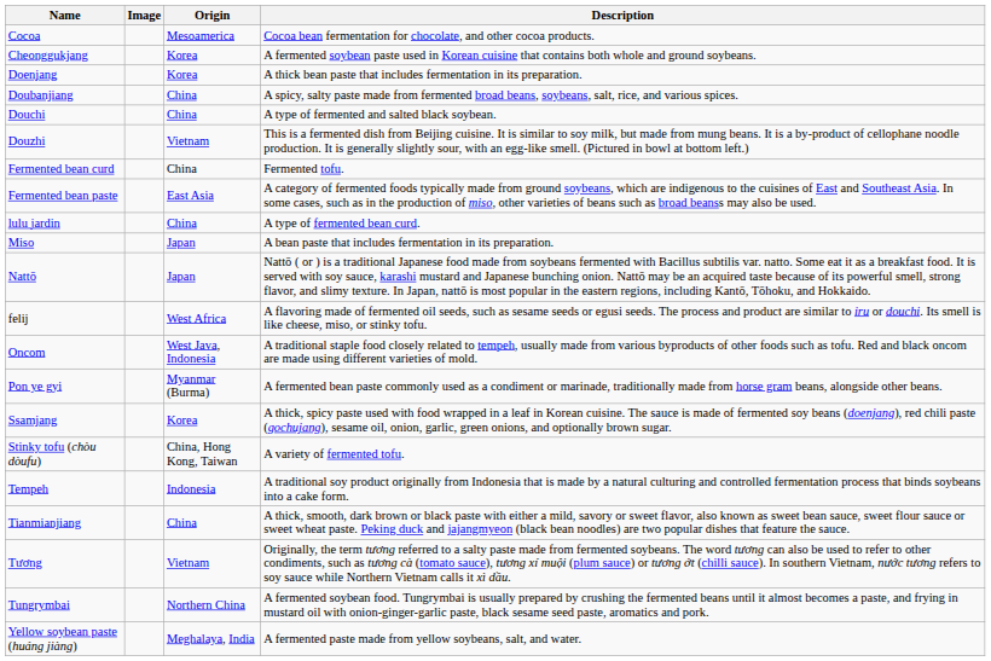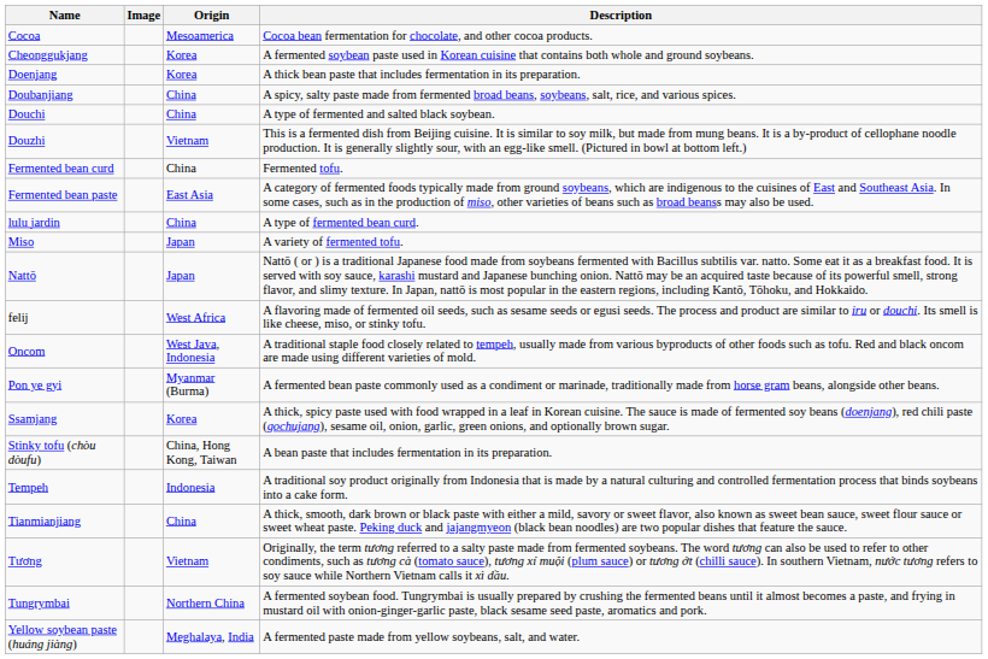 <table class="wikitable sortable">
 <tr>
 <th>Name</th>
 <th class="unsortable">Image</th>
 <th>Origin</th>
 <th>Description</th>
 </tr>
 <tr>
 <td><a href='#'>Cocoa</a></td>
 <td></td>
 <td><a href='#'>Mesoamerica</a></td>
 <td><a href='#'>Cocoa bean</a> fermentation for <a href='#'>chocolate</a>, and other cocoa products.</td>
 </tr>
 <tr>
 <td><a href='#'>Cheonggukjang</a></td>
 <td></td>
 <td><a href='#'>Korea</a></td>
 <td>A fermented <a href='#'>soybean</a> paste used in <a href='#'>Korean cuisine</a> that contains both whole and ground soybeans.</td>
 </tr>
 <tr>
 <td><a href='#'>Doenjang</a></td>
 <td></td>
 <td><a href='#'>Korea</a></td>
 <td>A thick bean paste that includes fermentation in its preparation.</td>
 </tr>
 <tr>
 <td><a href='#'>Doubanjiang</a></td>
 <td></td>
 <td><a href='#'>China</a></td>
 <td>A spicy, salty paste made from fermented <a href='#'>broad beans</a>, <a href='#'>soybeans</a>, salt, rice, and various spices.</td>
 </tr>
 <tr>
 <td><a href='#'>Douchi</a> </td>
 <td></td>
 <td><a href='#'>China</a></td>
 <td>A type of fermented and salted black soybean.</td>
 </tr>
 <tr>
 <td><a href='#'>Douzhi</a></td>
 <td></td>
 <td><a href='#'>Vietnam</a></td>
 <td>This is a fermented dish from Beijing cuisine. It is similar to soy milk, but made from mung beans. It is a by-product of cellophane noodle production. It is generally slightly sour, with an egg-like smell. (Pictured in bowl at bottom left.)</td>
 </tr>
 <tr>
 <td><a href='#'>Fermented bean curd</a></td>
 <td></td>
 <td>China</td>
 <td>Fermented <a href='#'>tofu</a>.</td>
 </tr>
 <tr>
 <td><a href='#'>Fermented bean paste</a></td>
 <td></td>
 <td><a href='#'>East Asia</a></td>
 <td>A category of fermented foods typically made from ground <a href='#'>soybeans</a>, which are indigenous to the cuisines of <a href='#'>East</a> and <a href='#'>Southeast Asia</a>. In some cases, such as in the production of <em><a href='#'>miso</a></em>, other varieties of beans such as <a href='#'>broad beans</a>s may also be used.</td>
 </tr>
 <tr>
 <td><a href='#'>lulu jardin</a></td>
 <td></td>
 <td><a href='#'>China</a></td>
 <td>A type of <a href='#'>fermented bean curd</a>.</td>
 </tr>
 <tr>
 <td><a href='#'>Miso</a></td>
 <td></td>
 <td><a href='#'>Japan</a></td>
-<td>A bean paste that includes fermentation in its preparation.</td>
+<td>A variety of <a href='#'>fermented tofu</a>.</td>
 </tr>
 <tr>
 <td><a href='#'>Nattō</a></td>
 <td></td>
 <td><a href='#'>Japan</a></td>
 <td>Nattō ( or ) is a traditional Japanese food made from soybeans fermented with Bacillus subtilis var. natto. Some eat it as a breakfast food. It is served with soy sauce, <a href='#'>karashi</a> mustard and Japanese bunching onion. Nattō may be an acquired taste because of its powerful smell, strong flavor, and slimy texture. In Japan, nattō is most popular in the eastern regions, including Kantō, Tōhoku, and Hokkaido.</td>
 </tr>
 <tr>
 <td>felij</td>
 <td></td>
 <td><a href='#'>West Africa</a></td>
 <td>A flavoring made of fermented oil seeds, such as sesame seeds or egusi seeds. The process and product are similar to <em><a href='#'>iru</a></em> or <em><a href='#'>douchi</a></em>. Its smell is like cheese, miso, or stinky tofu.</td>
 </tr>
 <tr>
 <td><a href='#'>Oncom</a></td>
 <td></td>
 <td><a href='#'>West Java</a>, <a href='#'>Indonesia</a></td>
 <td>A traditional staple food closely related to <a href='#'>tempeh</a>, usually made from various byproducts of other foods such as tofu. Red and black oncom are made using different varieties of mold.</td>
 </tr>
 <tr>
 <td><a href='#'>Pon ye gyi</a></td>
 <td></td>
 <td><a href='#'>Myanmar</a> (Burma)</td>
 <td>A fermented bean paste commonly used as a condiment or marinade, traditionally made from <a href='#'>horse gram</a> beans, alongside other beans.</td>
 </tr>
 <tr>
 <td><a href='#'>Ssamjang</a></td>
 <td></td>
 <td><a href='#'>Korea</a></td>
 <td>A thick, spicy paste used with food wrapped in a leaf in Korean cuisine. The sauce is made of fermented soy beans (<em><a href='#'>doenjang</a></em>), red chili paste (<em><a href='#'>gochujang</a></em>), sesame oil, onion, garlic, green onions, and optionally brown sugar.</td>
 </tr>
 <tr>
 <td><a href='#'>Stinky tofu</a> (<em>chòu dòufu</em>)</td>
 <td></td>
 <td>China, Hong Kong, Taiwan</td>
-<td>A variety of <a href='#'>fermented tofu</a>.</td>
+<td>A bean paste that includes fermentation in its preparation.</td>
 </tr>
 <tr>
 <td><a href='#'>Tempeh</a></td>
 <td></td>
 <td><a href='#'>Indonesia</a></td>
 <td>A traditional soy product originally from Indonesia that is made by a natural culturing and controlled fermentation process that binds soybeans into a cake form.</td>
 </tr>
 <tr>
 <td><a href='#'>Tianmianjiang</a></td>
 <td></td>
 <td><a href='#'>China</a></td>
 <td>A thick, smooth, dark brown or black paste with either a mild, savory or sweet flavor, also known as sweet bean sauce, sweet flour sauce or sweet wheat paste. <a href='#'>Peking duck</a> and <a href='#'>jajangmyeon</a> (black bean noodles) are two popular dishes that feature the sauce.</td>
 </tr>
 <tr>
 <td><a href='#'>Tương</a></td>
 <td></td>
 <td><a href='#'>Vietnam</a></td>
 <td>Originally, the term <em>tương</em> referred to a salty paste made from fermented soybeans.  The word <em>tương</em> can also be used to refer to other condiments, such as <em>tương cà</em> (<a href='#'>tomato sauce</a>), <em>tương xí muội</em> (<a href='#'>plum sauce</a>) or <em>tương ớt</em> (<a href='#'>chilli sauce</a>). In southern Vietnam, <em>nước tương</em> refers to soy sauce while Northern Vietnam calls it <em>xì dầu</em>.</td>
 </tr>
 <tr>
 <td><a href='#'>Tungrymbai</a></td>
 <td></td>
 <td><a href='#'>Northern China</a></td>
 <td>A fermented soybean food. Tungrymbai is usually prepared by crushing the fermented beans until it almost becomes a paste, and frying in mustard oil with onion-ginger-garlic paste, black sesame seed paste, aromatics and pork.</td>
 </tr>
 <tr>
 <td><a href='#'>Yellow soybean paste</a> (<em>huáng jiàng</em>)</td>
 <td></td>
 <td><a href='#'>Meghalaya</a>, <a href='#'>India</a></td>
 <td>A fermented paste made from yellow soybeans, salt, and water.</td>
 </tr>
 </table>
